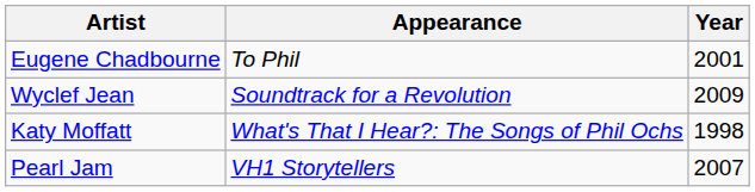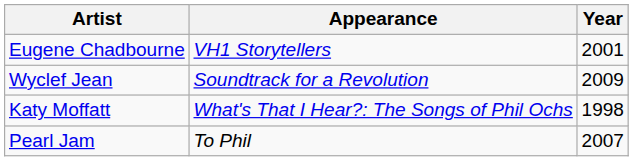 <table class="wikitable">
 <tr>
 <th>Artist</th>
 <th>Appearance</th>
 <th>Year</th>
 </tr>
 <tr>
 <td><a href='#'>Eugene Chadbourne</a></td>
-<td><em>To Phil</em></td>
+<td><em><a href='#'>VH1 Storytellers</a></em></td>
 <td>2001</td>
 </tr>
 <tr>
 <td><a href='#'>Wyclef Jean</a></td>
 <td><em><a href='#'>Soundtrack for a Revolution</a></em></td>
 <td>2009</td>
 </tr>
 <tr>
 <td><a href='#'>Katy Moffatt</a></td>
 <td><em><a href='#'>What's That I Hear?: The Songs of Phil Ochs</a></em></td>
 <td>1998</td>
 </tr>
 <tr>
 <td><a href='#'>Pearl Jam</a></td>
-<td><em><a href='#'>VH1 Storytellers</a></em></td>
+<td><em>To Phil</em></td>
 <td>2007</td>
 </tr>
 </table>
